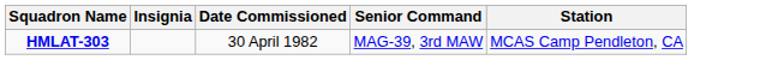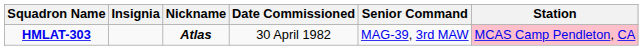 <table class="wikitable" style="text-align:center;">
 <tr style="background:#CCCCCC;">
 <th><strong>Squadron Name</strong></th>
 <th><strong>Insignia</strong></th>
+<th><strong>Nickname</strong></th>
 <th><strong>Date Commissioned</strong></th>
 <th><strong>Senior Command</strong></th>
 <th><strong>Station</strong></th>
 </tr>
 <tr>
 <td><strong><a href='#'>HMLAT-303</a></strong></td>
 <td></td>
+<td><strong><em>Atlas</em></strong></td>
 <td>30 April 1982</td>
 <td><a href='#'>MAG-39</a>, <a href='#'>3rd MAW</a></td>
-<td><a href='#'>MCAS Camp Pendleton</a>, <a href='#'>CA</a></td>
+<td style="background: pink;"><a href='#'>MCAS Camp Pendleton</a>, <a href='#'>CA</a></td>
 </tr>
 </table>
